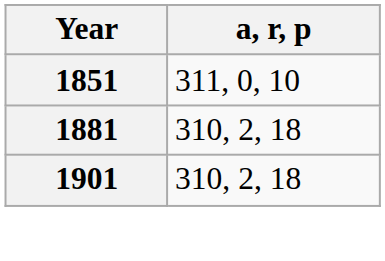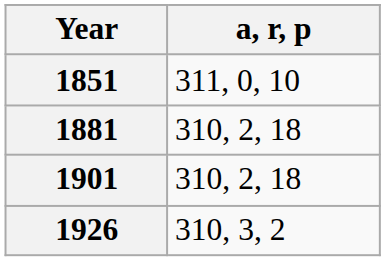 <table class="wikitable" style="margin:0 0 0 3em; border:1px solid darkgrey;">
 <tr>
 <th style="width:75px;">Year</th>
 <th style="width:100px;">a, r, p</th>
 </tr>
 <tr>
 <th>1851</th>
 <td>311, 0, 10 </td>
 </tr>
 <tr>
 <th>1881</th>
 <td>310, 2, 18 </td>
 </tr>
 <tr>
 <th>1901</th>
 <td>310, 2, 18 </td>
 </tr>
+<tr>
+<th>1926</th>
+<td>310, 3, 2 </td>
+</tr>
 </table>
